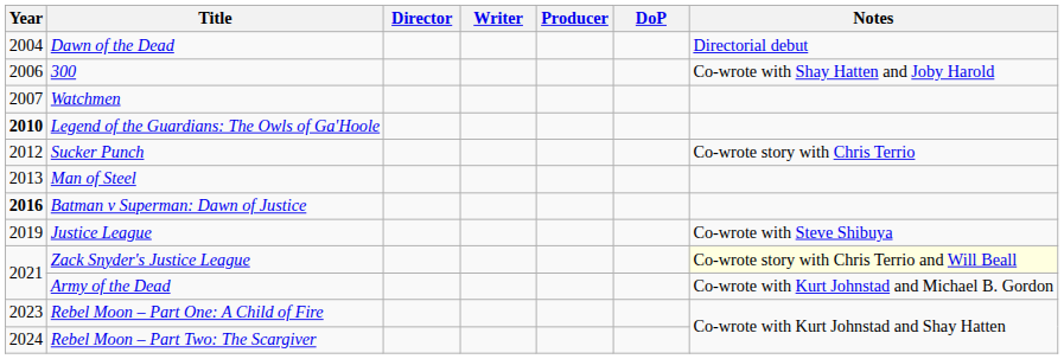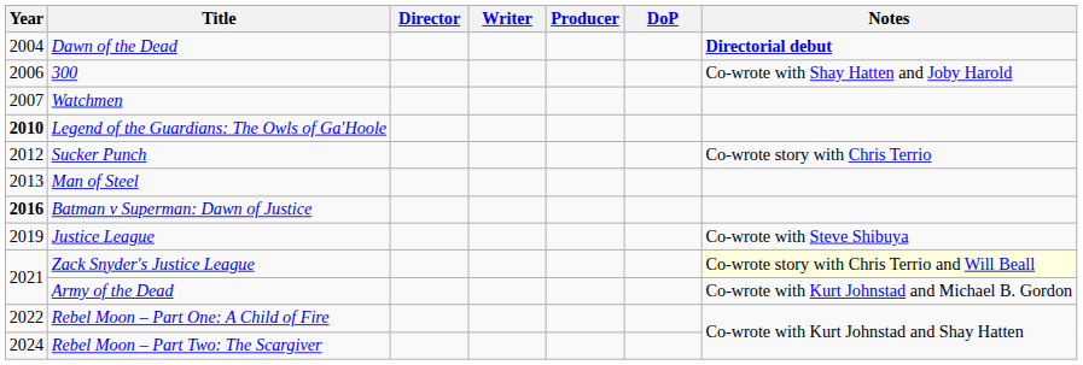 <table class="wikitable sortable">
 <tr>
 <th>Year</th>
 <th>Title</th>
 <th width="65"><a href='#'>Director</a></th>
 <th width="65"><a href='#'>Writer</a></th>
 <th width="65"><a href='#'>Producer</a></th>
 <th width="65"><a href='#'>DoP</a></th>
 <th>Notes</th>
 </tr>
 <tr>
 <td>2004</td>
 <td><em><a href='#'>Dawn of the Dead</a></em></td>
 <td></td>
 <td></td>
 <td></td>
 <td></td>
-<td><a href='#'>Directorial debut</a></td>
+<td><strong><a href='#'>Directorial debut</a></strong></td>
 </tr>
 <tr>
 <td>2006</td>
 <td><em><a href='#'>300</a></em></td>
 <td></td>
 <td></td>
 <td></td>
 <td></td>
 <td>Co-wrote with <a href='#'>Shay Hatten</a> and <a href='#'>Joby Harold</a></td>
 </tr>
 <tr>
 <td>2007</td>
 <td><em><a href='#'>Watchmen</a></em></td>
 <td></td>
 <td></td>
 <td></td>
 <td></td>
 <td></td>
 </tr>
 <tr>
 <td><strong>2010</strong></td>
 <td><em><a href='#'>Legend of the Guardians: The Owls of Ga'Hoole</a></em></td>
 <td></td>
 <td></td>
 <td></td>
 <td></td>
 <td></td>
 </tr>
 <tr>
 <td>2012</td>
 <td><em><a href='#'>Sucker Punch</a></em></td>
 <td></td>
 <td></td>
 <td></td>
 <td></td>
 <td>Co-wrote story with <a href='#'>Chris Terrio</a></td>
 </tr>
 <tr>
 <td>2013</td>
 <td><em><a href='#'>Man of Steel</a></em></td>
 <td></td>
 <td></td>
 <td></td>
 <td></td>
 <td></td>
 </tr>
 <tr>
 <td><strong>2016</strong></td>
 <td><em><a href='#'>Batman v Superman: Dawn of Justice</a></em></td>
 <td></td>
 <td></td>
 <td></td>
 <td></td>
 <td></td>
 </tr>
 <tr>
 <td>2019</td>
 <td><em><a href='#'>Justice League</a></em></td>
 <td></td>
 <td></td>
 <td></td>
 <td></td>
 <td>Co-wrote with <a href='#'>Steve Shibuya</a></td>
 </tr>
 <tr>
 <td rowspan="2">2021</td>
 <td><em><a href='#'>Zack Snyder's Justice League</a></em></td>
 <td></td>
 <td></td>
 <td></td>
 <td></td>
 <td style="background: lightyellow;">Co-wrote story with Chris Terrio and <a href='#'>Will Beall</a></td>
 </tr>
 <tr>
 <td><em><a href='#'>Army of the Dead</a></em></td>
 <td></td>
 <td></td>
 <td></td>
 <td></td>
 <td>Co-wrote with <a href='#'>Kurt Johnstad</a> and Michael B. Gordon</td>
 </tr>
 <tr>
-<td>2023</td>
+<td>2022</td>
 <td><em><a href='#'>Rebel Moon – Part One: A Child of Fire</a></em></td>
 <td></td>
 <td></td>
 <td></td>
 <td></td>
 <td rowspan=2>Co-wrote with Kurt Johnstad and Shay Hatten</td>
 </tr>
 <tr>
 <td>2024</td>
 <td><em><a href='#'>Rebel Moon – Part Two: The Scargiver</a></em></td>
 <td></td>
 <td></td>
 <td></td>
 <td></td>
 </tr>
 </table>
